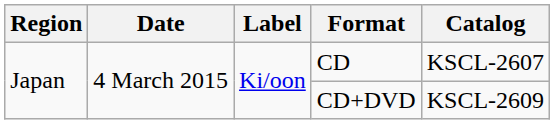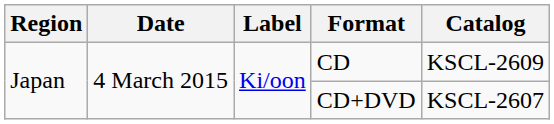 <table class="wikitable">
 <tr>
 <th>Region</th>
 <th>Date</th>
 <th>Label</th>
 <th>Format</th>
 <th>Catalog</th>
 </tr>
 <tr>
 <td rowspan="2">Japan</td>
 <td rowspan="2">4 March 2015</td>
 <td rowspan="2"><a href='#'>Ki/oon</a></td>
 <td>CD</td>
-<td>KSCL-2607</td>
+<td>KSCL-2609</td>
 </tr>
 <tr>
 <td>CD+DVD</td>
-<td>KSCL-2609</td>
+<td>KSCL-2607</td>
 </tr>
 </table>
